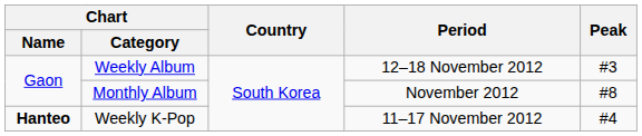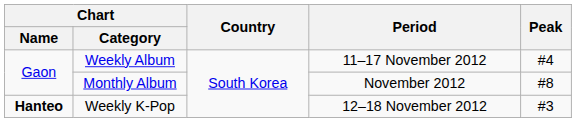 <table class="wikitable">
 <tr>
 <th colspan="2">Chart</th>
 <th rowspan="2" width="130px">Country</th>
 <th rowspan="2" width="230px">Period</th>
 <th rowspan="2" width="50px">Peak</th>
 </tr>
 <tr>
 <th width="70px">Name</th>
 <th width="120px">Category</th>
 </tr>
 <tr>
 <td style="text-align:center" rowspan=2><a href='#'>Gaon</a></td>
 <td style="text-align:center"><a href='#'>Weekly Album</a></td>
 <td style="text-align:center" rowspan=3><a href='#'>South Korea</a></td>
-<td style="text-align:center">12–18 November 2012</td>
-<td style="text-align:center">#3</td>
+<td style="text-align:center">11–17 November 2012</td>
+<td style="text-align:center">#4</td>
 </tr>
 <tr>
 <td style="text-align:center"><a href='#'>Monthly Album</a></td>
 <td style="text-align:center">November 2012</td>
 <td style="text-align:center">#8</td>
 </tr>
 <tr>
 <td style="text-align:center"><strong>Hanteo</strong></td>
 <td style="text-align:center">Weekly K-Pop</td>
-<td style="text-align:center">11–17 November 2012</td>
-<td style="text-align:center">#4</td>
+<td style="text-align:center">12–18 November 2012</td>
+<td style="text-align:center">#3</td>
 </tr>
 </table>
